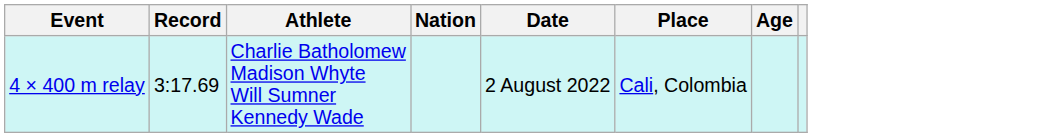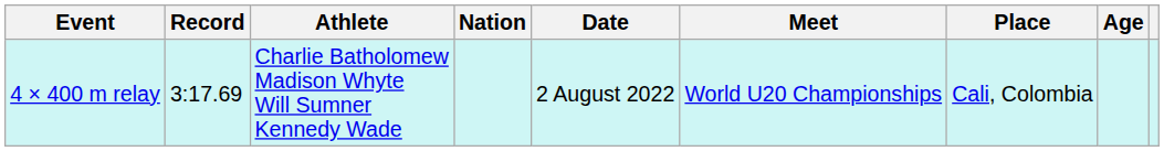 <table class="wikitable" style="font-size:95%;">
 <tr>
 <th>Event</th>
 <th>Record</th>
 <th>Athlete</th>
 <th>Nation</th>
 <th>Date</th>
+<th>Meet</th>
 <th>Place</th>
 <th>Age</th>
 <th></th>
 </tr>
 <tr style="background:#cef6f5;">
 <td><a href='#'>4 × 400 m relay</a></td>
 <td>3:17.69 </td>
 <td><a href='#'>Charlie Batholomew</a><br><a href='#'>Madison Whyte</a><br><a href='#'>Will Sumner</a><br><a href='#'>Kennedy Wade</a></td>
 <td></td>
 <td>2 August 2022</td>
+<td><a href='#'>World U20 Championships</a></td>
 <td><a href='#'>Cali</a>, Colombia</td>
 <td><br><br><br></td>
 <td></td>
 </tr>
 </table>
